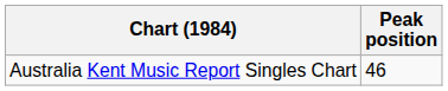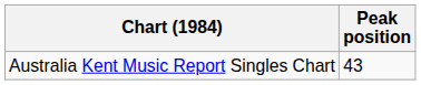 <table class="wikitable">
 <tr>
 <th>Chart (1984)</th>
 <th>Peak<br>position</th>
 </tr>
 <tr>
 <td>Australia <a href='#'>Kent Music Report</a> Singles Chart</td>
-<td align="centre">46</td>
+<td align="centre">43</td>
 </tr>
 </table>
